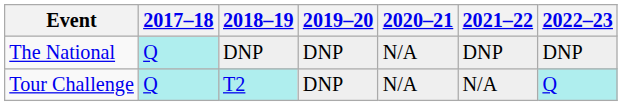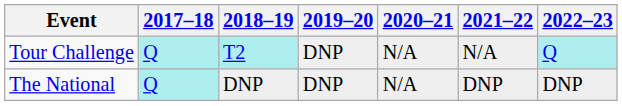 <table class="wikitable" border="1">
 <tr>
 <th>Event</th>
 <th><a href='#'>2017–18</a></th>
 <th><a href='#'>2018–19</a></th>
 <th><a href='#'>2019–20</a></th>
 <th><a href='#'>2020–21</a></th>
 <th><a href='#'>2021–22</a></th>
 <th><a href='#'>2022–23</a></th>
 </tr>
 <tr>
+<td><a href='#'>Tour Challenge</a></td>
+<td style="background:#afeeee;"><a href='#'>Q</a></td>
+<td style="background:#afeeee;"><a href='#'>T2</a></td>
+<td style="background:#EFEFEF;">DNP</td>
+<td style="background:#EFEFEF;">N/A</td>
+<td style="background:#EFEFEF;">N/A</td>
+<td style="background:#afeeee;"><a href='#'>Q</a></td>
+</tr>
+<tr>
 <td><a href='#'>The National</a></td>
 <td style="background:#afeeee;"><a href='#'>Q</a></td>
 <td style="background:#EFEFEF;">DNP</td>
 <td style="background:#EFEFEF;">DNP</td>
 <td style="background:#EFEFEF;">N/A</td>
 <td style="background:#EFEFEF;">DNP</td>
 <td style="background:#EFEFEF;">DNP</td>
 </tr>
-<tr>
-<td><a href='#'>Tour Challenge</a></td>
-<td style="background:#afeeee;"><a href='#'>Q</a></td>
-<td style="background:#afeeee;"><a href='#'>T2</a></td>
-<td style="background:#EFEFEF;">DNP</td>
-<td style="background:#EFEFEF;">N/A</td>
-<td style="background:#EFEFEF;">N/A</td>
-<td style="background:#afeeee;"><a href='#'>Q</a></td>
-</tr>
 </table>
